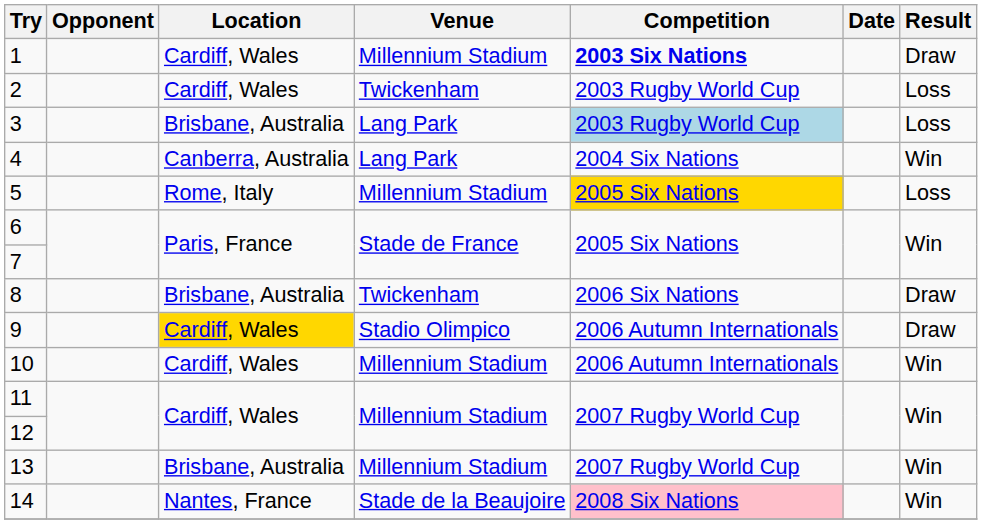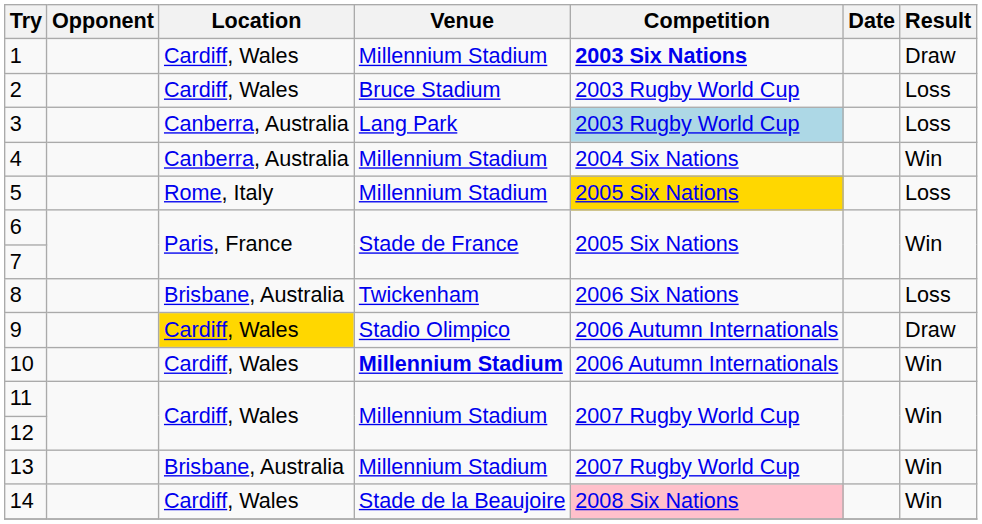 <table class="wikitable sortable">
 <tr>
 <th>Try</th>
 <th>Opponent</th>
 <th>Location</th>
 <th>Venue</th>
 <th>Competition</th>
 <th>Date</th>
 <th>Result</th>
 </tr>
 <tr>
 <td>1</td>
 <td></td>
 <td><a href='#'>Cardiff</a>, Wales</td>
 <td><a href='#'>Millennium Stadium</a></td>
 <td><strong><a href='#'>2003 Six Nations</a></strong></td>
 <td></td>
 <td>Draw</td>
 </tr>
 <tr>
 <td>2</td>
 <td></td>
 <td><a href='#'>Cardiff</a>, Wales</td>
-<td><a href='#'>Twickenham</a></td>
+<td><a href='#'>Bruce Stadium</a></td>
 <td><a href='#'>2003 Rugby World Cup</a></td>
 <td></td>
 <td>Loss</td>
 </tr>
 <tr>
 <td>3</td>
 <td></td>
-<td><a href='#'>Brisbane</a>, Australia</td>
+<td><a href='#'>Canberra</a>, Australia</td>
 <td><a href='#'>Lang Park</a></td>
 <td style="background: lightblue;"><a href='#'>2003 Rugby World Cup</a></td>
 <td></td>
 <td>Loss</td>
 </tr>
 <tr>
 <td>4</td>
 <td></td>
 <td><a href='#'>Canberra</a>, Australia</td>
-<td><a href='#'>Lang Park</a></td>
+<td><a href='#'>Millennium Stadium</a></td>
 <td><a href='#'>2004 Six Nations</a></td>
 <td></td>
 <td>Win</td>
 </tr>
 <tr>
 <td>5</td>
 <td></td>
 <td><a href='#'>Rome</a>, Italy</td>
 <td><a href='#'>Millennium Stadium</a></td>
 <td style="background: gold;"><a href='#'>2005 Six Nations</a></td>
 <td></td>
 <td>Loss</td>
 </tr>
 <tr>
 <td>6</td>
 <td rowspan=2></td>
 <td rowspan=2><a href='#'>Paris</a>, France</td>
 <td rowspan=2><a href='#'>Stade de France</a></td>
 <td rowspan=2><a href='#'>2005 Six Nations</a></td>
 <td rowspan=2></td>
 <td rowspan=2>Win</td>
 </tr>
 <tr>
 <td>7</td>
 </tr>
 <tr>
 <td>8</td>
 <td></td>
 <td><a href='#'>Brisbane</a>, Australia</td>
 <td><a href='#'>Twickenham</a></td>
 <td><a href='#'>2006 Six Nations</a></td>
 <td></td>
-<td>Draw</td>
+<td>Loss</td>
 </tr>
 <tr>
 <td>9</td>
 <td></td>
 <td style="background: gold;"><a href='#'>Cardiff</a>, Wales</td>
 <td><a href='#'>Stadio Olimpico</a></td>
 <td><a href='#'>2006 Autumn Internationals</a></td>
 <td></td>
 <td>Draw</td>
 </tr>
 <tr>
 <td>10</td>
 <td></td>
 <td><a href='#'>Cardiff</a>, Wales</td>
-<td><a href='#'>Millennium Stadium</a></td>
+<td><strong><a href='#'>Millennium Stadium</a></strong></td>
 <td><a href='#'>2006 Autumn Internationals</a></td>
 <td></td>
 <td>Win</td>
 </tr>
 <tr>
 <td>11</td>
 <td rowspan=2></td>
 <td rowspan=2><a href='#'>Cardiff</a>, Wales</td>
 <td rowspan=2><a href='#'>Millennium Stadium</a></td>
 <td rowspan=2><a href='#'>2007 Rugby World Cup</a></td>
 <td rowspan=2></td>
 <td rowspan=2>Win</td>
 </tr>
 <tr>
 <td>12</td>
 </tr>
 <tr>
 <td>13</td>
 <td></td>
 <td><a href='#'>Brisbane</a>, Australia</td>
 <td><a href='#'>Millennium Stadium</a></td>
 <td><a href='#'>2007 Rugby World Cup</a></td>
 <td></td>
 <td>Win</td>
 </tr>
 <tr>
 <td>14</td>
 <td></td>
-<td><a href='#'>Nantes</a>, France</td>
+<td><a href='#'>Cardiff</a>, Wales</td>
 <td><a href='#'>Stade de la Beaujoire</a></td>
 <td style="background: pink;"><a href='#'>2008 Six Nations</a></td>
 <td></td>
 <td>Win</td>
 </tr>
 <tr>
 </tr>
 </table>
